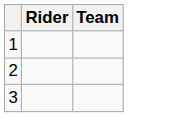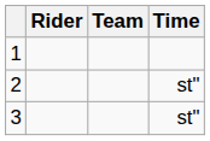 <table class="wikitable">
 <tr>
 <th></th>
 <th>Rider</th>
 <th>Team</th>
+<th>Time</th>
 </tr>
 <tr>
 <td>1</td>
 <td></td>
 <td></td>
+<td align="right"></td>
 </tr>
 <tr>
 <td>2</td>
 <td></td>
 <td></td>
+<td align="right">st"</td>
 </tr>
 <tr>
 <td>3</td>
 <td> </td>
 <td></td>
+<td align="right">st"</td>
 </tr>
 </table>
